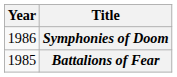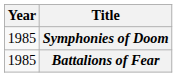 <table class="wikitable plainrowheaders">
 <tr>
 <th scope="col">Year</th>
 <th scope="col">Title</th>
 </tr>
 <tr>
-<td>1986</td>
+<td>1985</td>
 <th scope="row"><em>Symphonies of Doom</em></th>
 </tr>
 <tr>
 <td>1985</td>
 <th scope="row"><em>Battalions of Fear</em></th>
 </tr>
 </table>
